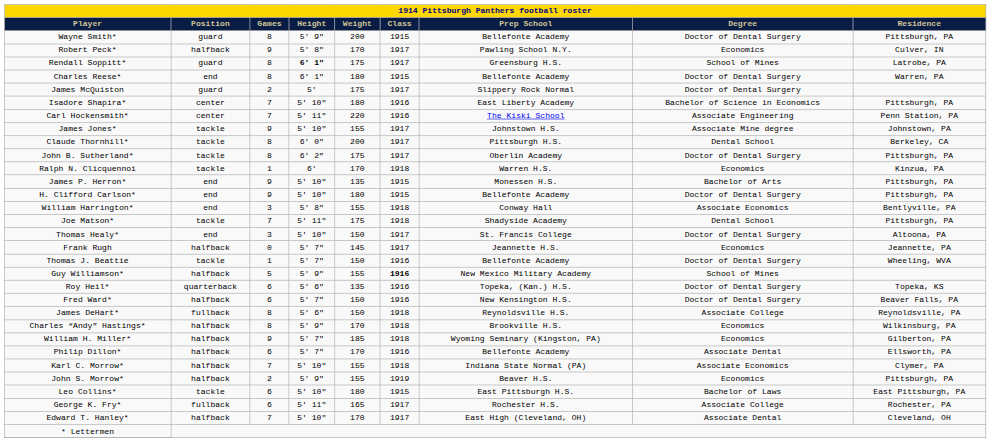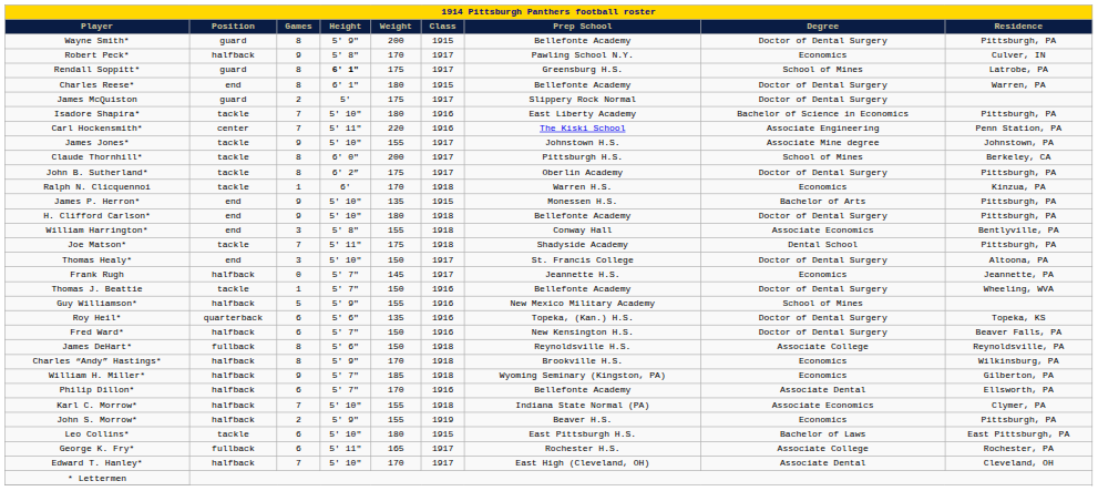 <table class="wikitable collapsible collapsed" style="margin: left; text-align:right; width:100%;">
 <tr>
 <th colspan="10" ; style="background:gold; color:darkblue; text-align: center;"><strong>1914 Pittsburgh Panthers football roster</strong></th>
 </tr>
 <tr align="center"  style="background:#091C44; color:#CEC499;">
 <td><strong>Player</strong></td>
 <td><strong>Position</strong></td>
 <td><strong>Games</strong></td>
 <td><strong>Height</strong></td>
 <td><strong>Weight</strong></td>
 <td><strong>Class</strong></td>
 <td><strong>Prep School</strong></td>
 <td><strong>Degree</strong></td>
 <td><strong>Residence</strong></td>
 </tr>
 <tr align="center" bgcolor="">
 <td>Wayne Smith*</td>
 <td>guard</td>
 <td>8</td>
 <td>5' 9"</td>
 <td>200</td>
 <td>1915</td>
 <td>Bellefonte Academy</td>
 <td>Doctor of Dental Surgery</td>
 <td>Pittsburgh, PA</td>
 </tr>
 <tr align="center" bgcolor="">
 <td>Robert Peck*</td>
 <td>halfback</td>
 <td>9</td>
 <td>5' 8"</td>
 <td>170</td>
 <td>1917</td>
 <td>Pawling School N.Y.</td>
 <td>Economics</td>
 <td>Culver, IN</td>
 </tr>
 <tr align="center" bgcolor="">
 <td>Rendall Soppitt*</td>
 <td>guard</td>
 <td>8</td>
 <td><strong>6' 1"</strong></td>
 <td>175</td>
 <td>1917</td>
 <td>Greensburg H.S.</td>
 <td>School of Mines</td>
 <td>Latrobe, PA</td>
 </tr>
 <tr align="center" bgcolor="">
 <td>Charles Reese*</td>
 <td>end</td>
 <td>8</td>
 <td>6' 1"</td>
 <td>180</td>
 <td>1915</td>
 <td>Bellefonte Academy</td>
 <td>Doctor of Dental Surgery</td>
 <td>Warren, PA</td>
 </tr>
 <tr align="center" bgcolor="">
 <td>James McQuiston</td>
 <td>guard</td>
 <td>2</td>
 <td>5'</td>
 <td>175</td>
 <td>1917</td>
 <td>Slippery Rock Normal</td>
 <td>Doctor of Dental Surgery</td>
 <td></td>
 </tr>
 <tr align="center" bgcolor="">
 <td>Isadore Shapira*</td>
-<td>center</td>
+<td>tackle</td>
 <td>7</td>
 <td>5' 10"</td>
 <td>180</td>
 <td>1916</td>
 <td>East Liberty Academy</td>
 <td>Bachelor of Science in Economics</td>
 <td>Pittsburgh, PA</td>
 </tr>
 <tr align="center" bgcolor="">
 <td>Carl Hockensmith*</td>
 <td>center</td>
 <td>7</td>
 <td>5' 11"</td>
 <td>220</td>
 <td>1916</td>
 <td><a href='#'>The Kiski School</a></td>
 <td>Associate Engineering</td>
 <td>Penn Station, PA</td>
 </tr>
 <tr align="center" bgcolor="">
 <td>James Jones*</td>
 <td>tackle</td>
 <td>9</td>
 <td>5' 10"</td>
 <td>155</td>
 <td>1917</td>
 <td>Johnstown H.S.</td>
 <td>Associate Mine degree</td>
 <td>Johnstown, PA</td>
 </tr>
 <tr align="center" bgcolor="">
 <td>Claude Thornhill*</td>
 <td>tackle</td>
 <td>8</td>
 <td>6' 0"</td>
 <td>200</td>
 <td>1917</td>
 <td>Pittsburgh H.S.</td>
-<td>Dental School</td>
+<td>School of Mines</td>
 <td>Berkeley, CA</td>
 </tr>
 <tr align="center" bgcolor="">
 <td>John B. Sutherland*</td>
 <td>tackle</td>
 <td>8</td>
 <td>6' 2”</td>
 <td>175</td>
 <td>1917</td>
 <td>Oberlin Academy</td>
 <td>Doctor of Dental Surgery</td>
 <td>Pittsburgh, PA</td>
 </tr>
 <tr align="center" bgcolor="">
 <td>Ralph N. Clicquennoi</td>
 <td>tackle</td>
 <td>1</td>
 <td>6'</td>
 <td>170</td>
 <td>1918</td>
 <td>Warren H.S.</td>
 <td>Economics</td>
 <td>Kinzua, PA</td>
 </tr>
 <tr align="center" bgcolor="">
 <td>James P. Herron*</td>
 <td>end</td>
 <td>9</td>
 <td>5' 10"</td>
 <td>135</td>
 <td>1915</td>
 <td>Monessen H.S.</td>
 <td>Bachelor of Arts</td>
 <td>Pittsburgh, PA</td>
 </tr>
 <tr align="center" bgcolor="">
 <td>H. Clifford Carlson*</td>
 <td>end</td>
 <td>9</td>
 <td>5' 10"</td>
 <td>180</td>
-<td>1915</td>
+<td>1918</td>
 <td>Bellefonte Academy</td>
 <td>Doctor of Dental Surgery</td>
 <td>Pittsburgh, PA</td>
 </tr>
 <tr align="center" bgcolor="">
 <td>William Harrington*</td>
 <td>end</td>
 <td>3</td>
 <td>5' 8"</td>
 <td>155</td>
 <td>1918</td>
 <td>Conway Hall</td>
 <td>Associate Economics</td>
 <td>Bentlyville, PA</td>
 </tr>
 <tr align="center" bgcolor="">
 <td>Joe Matson*</td>
 <td>tackle</td>
 <td>7</td>
 <td>5' 11"</td>
 <td>175</td>
 <td>1918</td>
 <td>Shadyside Academy</td>
 <td>Dental School</td>
 <td>Pittsburgh, PA</td>
 </tr>
 <tr align="center" bgcolor="">
 <td>Thomas Healy*</td>
 <td>end</td>
 <td>3</td>
 <td>5' 10"</td>
 <td>150</td>
 <td>1917</td>
 <td>St. Francis College</td>
 <td>Doctor of Dental Surgery</td>
 <td>Altoona, PA</td>
 </tr>
 <tr align="center" bgcolor="">
 <td>Frank Rugh</td>
 <td>halfback</td>
 <td>0</td>
 <td>5' 7"</td>
 <td>145</td>
 <td>1917</td>
 <td>Jeannette H.S.</td>
 <td>Economics</td>
 <td>Jeannette, PA</td>
 </tr>
 <tr align="center" bgcolor="">
 <td>Thomas J. Beattie</td>
 <td>tackle</td>
 <td>1</td>
 <td>5' 7"</td>
 <td>150</td>
 <td>1916</td>
 <td>Bellefonte Academy</td>
 <td>Doctor of Dental Surgery</td>
 <td>Wheeling, WVA</td>
 </tr>
 <tr align="center" bgcolor="">
 <td>Guy Williamson*</td>
 <td>halfback</td>
 <td>5</td>
 <td>5' 9"</td>
 <td>155</td>
-<td><strong>1916</strong></td>
+<td>1916</td>
 <td>New Mexico Military Academy</td>
 <td>School of Mines</td>
 <td></td>
 </tr>
 <tr align="center" bgcolor="">
 <td>Roy Heil*</td>
 <td>quarterback</td>
 <td>6</td>
 <td>5' 6"</td>
 <td>135</td>
 <td>1916</td>
 <td>Topeka, (Kan.) H.S.</td>
 <td>Doctor of Dental Surgery</td>
 <td>Topeka, KS</td>
 </tr>
 <tr align="center" bgcolor="">
 <td>Fred Ward*</td>
 <td>halfback</td>
 <td>6</td>
 <td>5' 7"</td>
 <td>150</td>
 <td>1916</td>
 <td>New Kensington H.S.</td>
 <td>Doctor of Dental Surgery</td>
 <td>Beaver Falls, PA</td>
 </tr>
 <tr align="center" bgcolor="">
 <td>James DeHart*</td>
 <td>fullback</td>
 <td>8</td>
 <td>5' 6"</td>
 <td>150</td>
 <td>1918</td>
 <td>Reynoldsville H.S.</td>
 <td>Associate College</td>
 <td>Reynoldsville, PA</td>
 </tr>
 <tr align="center" bgcolor="">
 <td>Charles “Andy” Hastings*</td>
 <td>halfback</td>
 <td>8</td>
 <td>5' 9"</td>
 <td>170</td>
 <td>1918</td>
 <td>Brookville H.S.</td>
 <td>Economics</td>
 <td>Wilkinsburg, PA</td>
 </tr>
 <tr align="center" bgcolor="">
 <td>William H. Miller*</td>
 <td>halfback</td>
 <td>9</td>
 <td>5' 7"</td>
 <td>185</td>
 <td>1918</td>
 <td>Wyoming Seminary (Kingston, PA)</td>
 <td>Economics</td>
 <td>Gilberton, PA</td>
 </tr>
 <tr align="center" bgcolor="">
 <td>Philip Dillon*</td>
 <td>halfback</td>
 <td>6</td>
 <td>5' 7"</td>
 <td>170</td>
 <td>1916</td>
 <td>Bellefonte Academy</td>
 <td>Associate Dental</td>
 <td>Ellsworth, PA</td>
 </tr>
 <tr align="center" bgcolor="">
 <td>Karl C. Morrow*</td>
 <td>halfback</td>
 <td>7</td>
 <td>5' 10"</td>
 <td>155</td>
 <td>1918</td>
 <td>Indiana State Normal (PA)</td>
 <td>Associate Economics</td>
 <td>Clymer, PA</td>
 </tr>
 <tr align="center" bgcolor="">
 <td>John S. Morrow*</td>
 <td>halfback</td>
 <td>2</td>
 <td>5' 9"</td>
 <td>155</td>
 <td>1919</td>
 <td>Beaver H.S.</td>
 <td>Economics</td>
 <td>Pittsburgh, PA</td>
 </tr>
 <tr align="center" bgcolor="">
 <td>Leo Collins*</td>
 <td>tackle</td>
 <td>6</td>
 <td>5' 10"</td>
 <td>180</td>
 <td>1915</td>
 <td>East Pittsburgh H.S.</td>
 <td>Bachelor of Laws</td>
 <td>East Pittsburgh, PA</td>
 </tr>
 <tr align="center" bgcolor="">
 <td>George K. Fry*</td>
 <td>fullback</td>
 <td>6</td>
 <td>5' 11"</td>
 <td>165</td>
 <td>1917</td>
 <td>Rochester H.S.</td>
 <td>Associate College</td>
 <td>Rochester, PA</td>
 </tr>
 <tr align="center" bgcolor="">
 <td>Edward T. Hanley*</td>
 <td>halfback</td>
 <td>7</td>
 <td>5' 10"</td>
 <td>170</td>
 <td>1917</td>
 <td>East High (Cleveland, OH)</td>
 <td>Associate Dental</td>
 <td>Cleveland, OH</td>
 </tr>
 <tr align="center" bgcolor="">
 <td>* Lettermen</td>
 </tr>
 <tr align="center" bgcolor="">
 </tr>
 </table>
